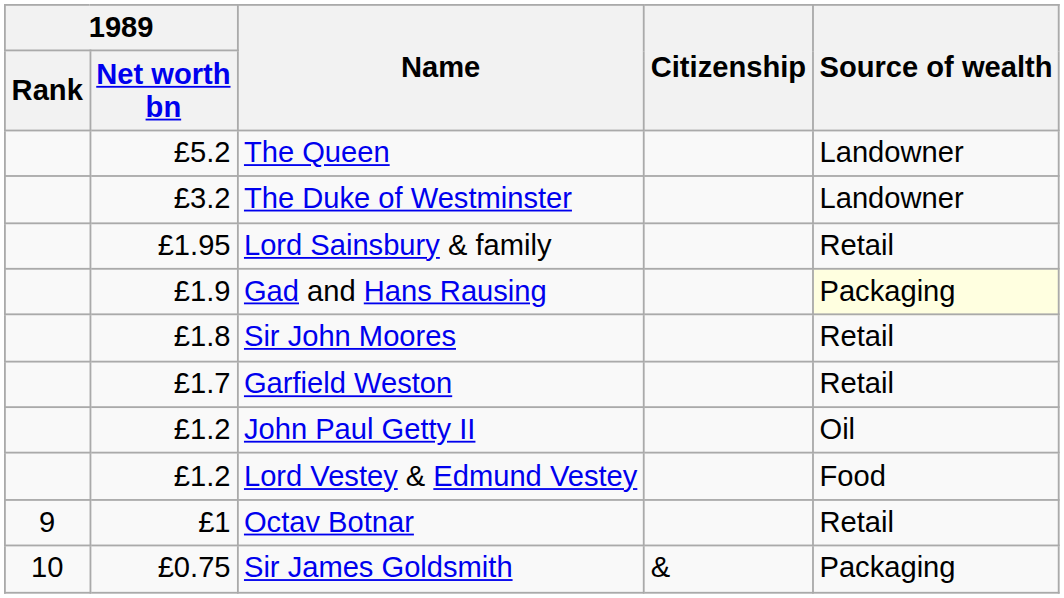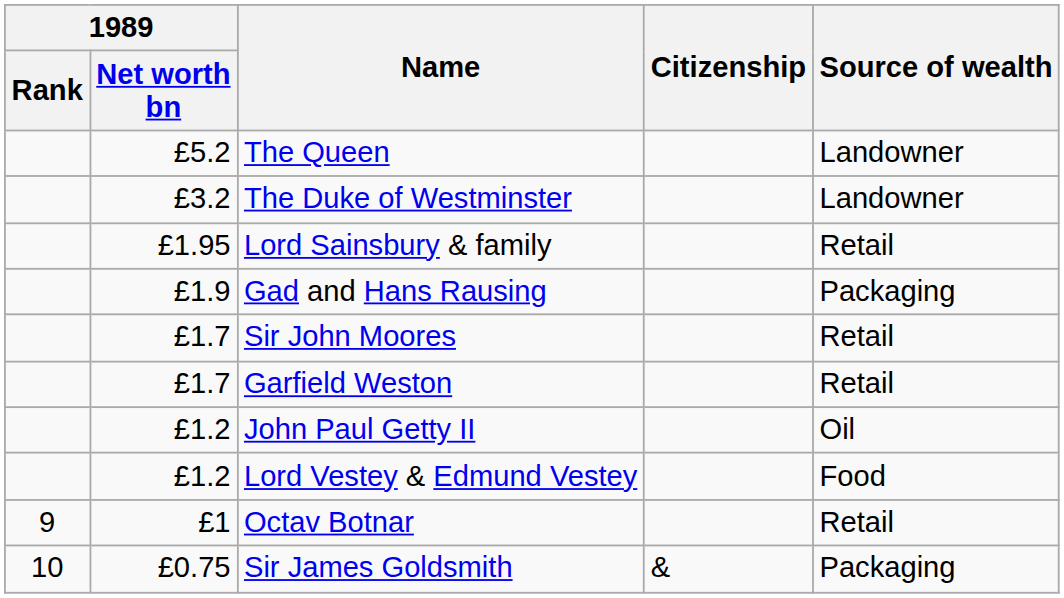 <table class="wikitable sortable">
 <tr>
 <th colspan="2">1989</th>
 <th rowspan="2">Name</th>
 <th rowspan="2">Citizenship</th>
 <th rowspan="2">Source of wealth</th>
 </tr>
 <tr>
 <th>Rank</th>
 <th><a href='#'>Net worth</a><br> <a href='#'>bn</a></th>
 </tr>
 <tr>
 <td align="center"></td>
 <td align="right">£5.2</td>
 <td><a href='#'>The Queen</a></td>
 <td></td>
 <td>Landowner</td>
 </tr>
 <tr>
 <td align="center"></td>
 <td align="right">£3.2</td>
 <td><a href='#'>The Duke of Westminster</a></td>
 <td></td>
 <td>Landowner</td>
 </tr>
 <tr>
 <td align="center"></td>
 <td align="right">£1.95</td>
 <td><a href='#'>Lord Sainsbury</a> & family</td>
 <td></td>
 <td>Retail</td>
 </tr>
 <tr>
 <td align="center"></td>
 <td align="right">£1.9</td>
 <td><a href='#'>Gad</a> and <a href='#'>Hans Rausing</a></td>
 <td></td>
-<td style="background: lightyellow;">Packaging</td>
+<td>Packaging</td>
 </tr>
 <tr>
 <td align="center"></td>
-<td align="right">£1.8</td>
+<td align="right">£1.7</td>
 <td><a href='#'>Sir John Moores</a></td>
 <td></td>
 <td>Retail</td>
 </tr>
 <tr>
 <td align="center"></td>
 <td align="right">£1.7</td>
 <td><a href='#'>Garfield Weston</a></td>
 <td></td>
 <td>Retail</td>
 </tr>
 <tr>
 <td align="center"></td>
 <td align="right">£1.2</td>
 <td><a href='#'>John Paul Getty II</a></td>
 <td></td>
 <td>Oil</td>
 </tr>
 <tr>
 <td align="center"></td>
 <td align="right">£1.2</td>
 <td><a href='#'>Lord Vestey</a> & <a href='#'>Edmund Vestey</a></td>
 <td></td>
 <td>Food</td>
 </tr>
 <tr>
 <td align="center">9</td>
 <td align="right">£1</td>
 <td><a href='#'>Octav Botnar</a></td>
 <td></td>
 <td>Retail</td>
 </tr>
 <tr>
 <td align="center">10</td>
 <td align="right">£0.75</td>
 <td><a href='#'>Sir James Goldsmith</a></td>
 <td> & </td>
 <td>Packaging</td>
 </tr>
 </table>
